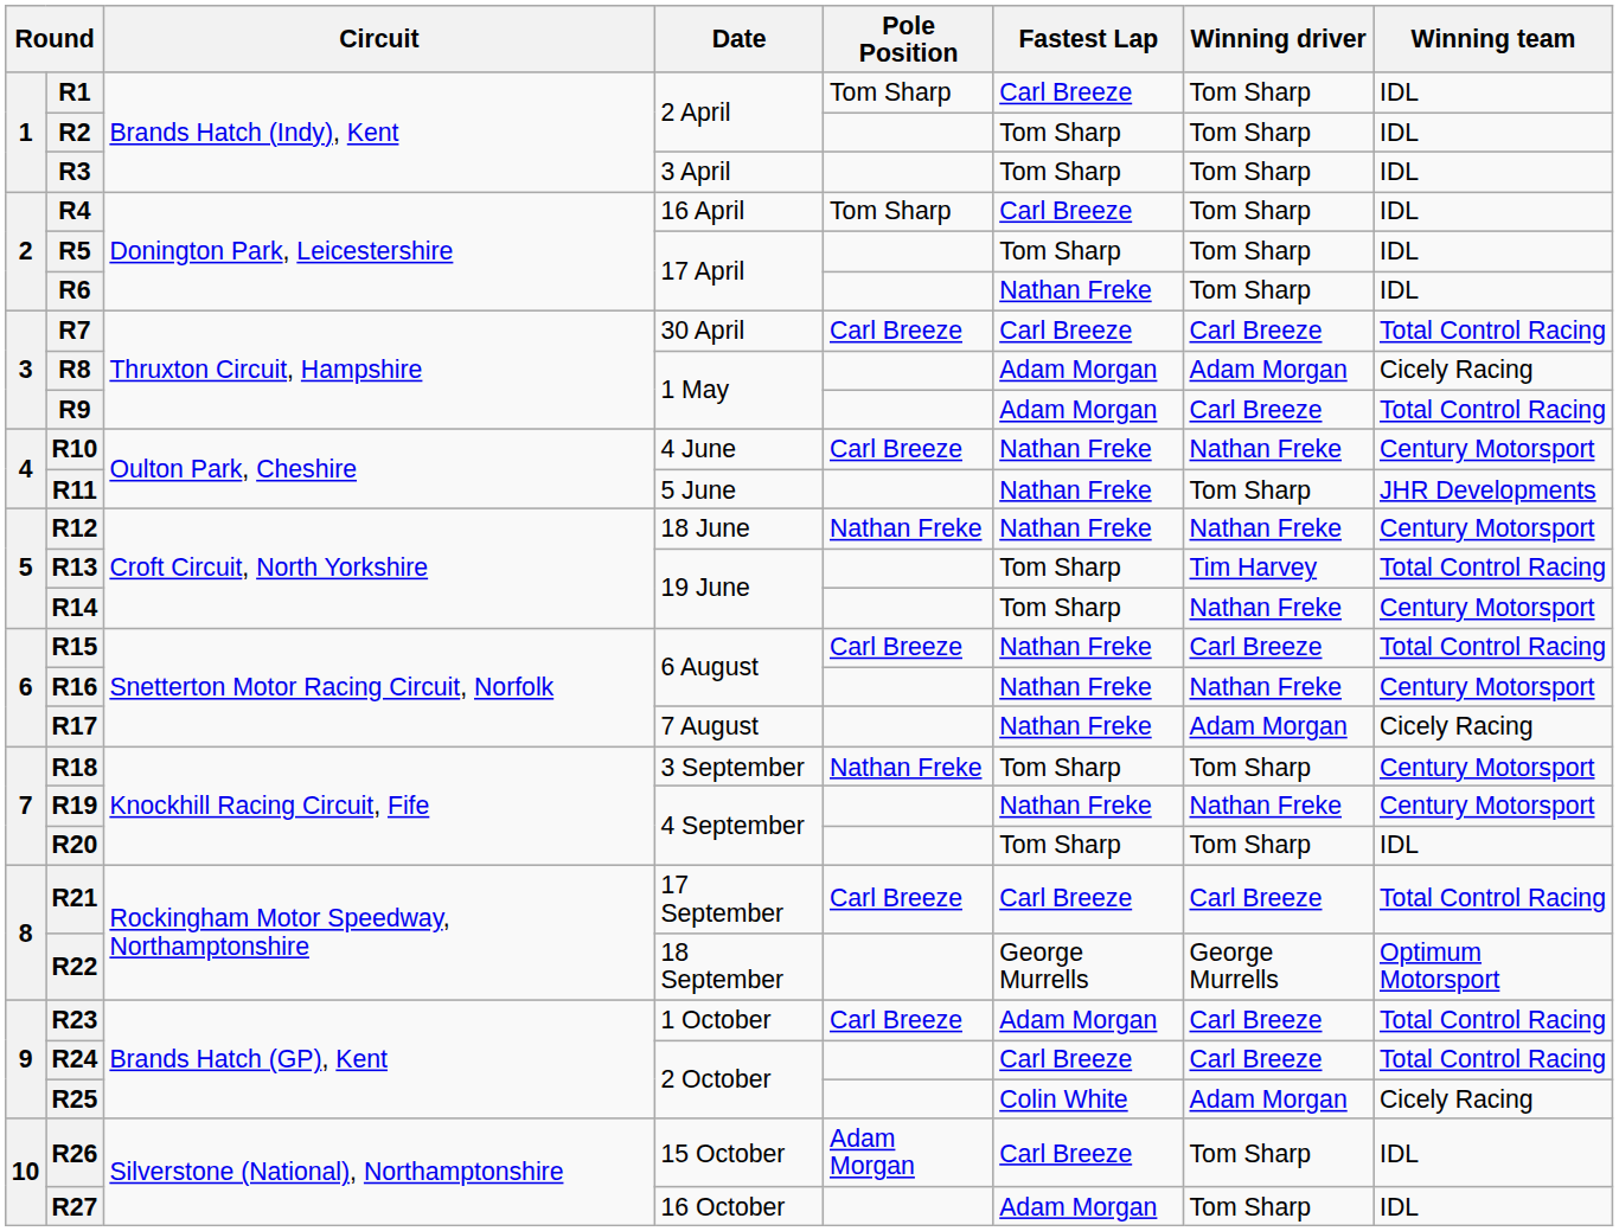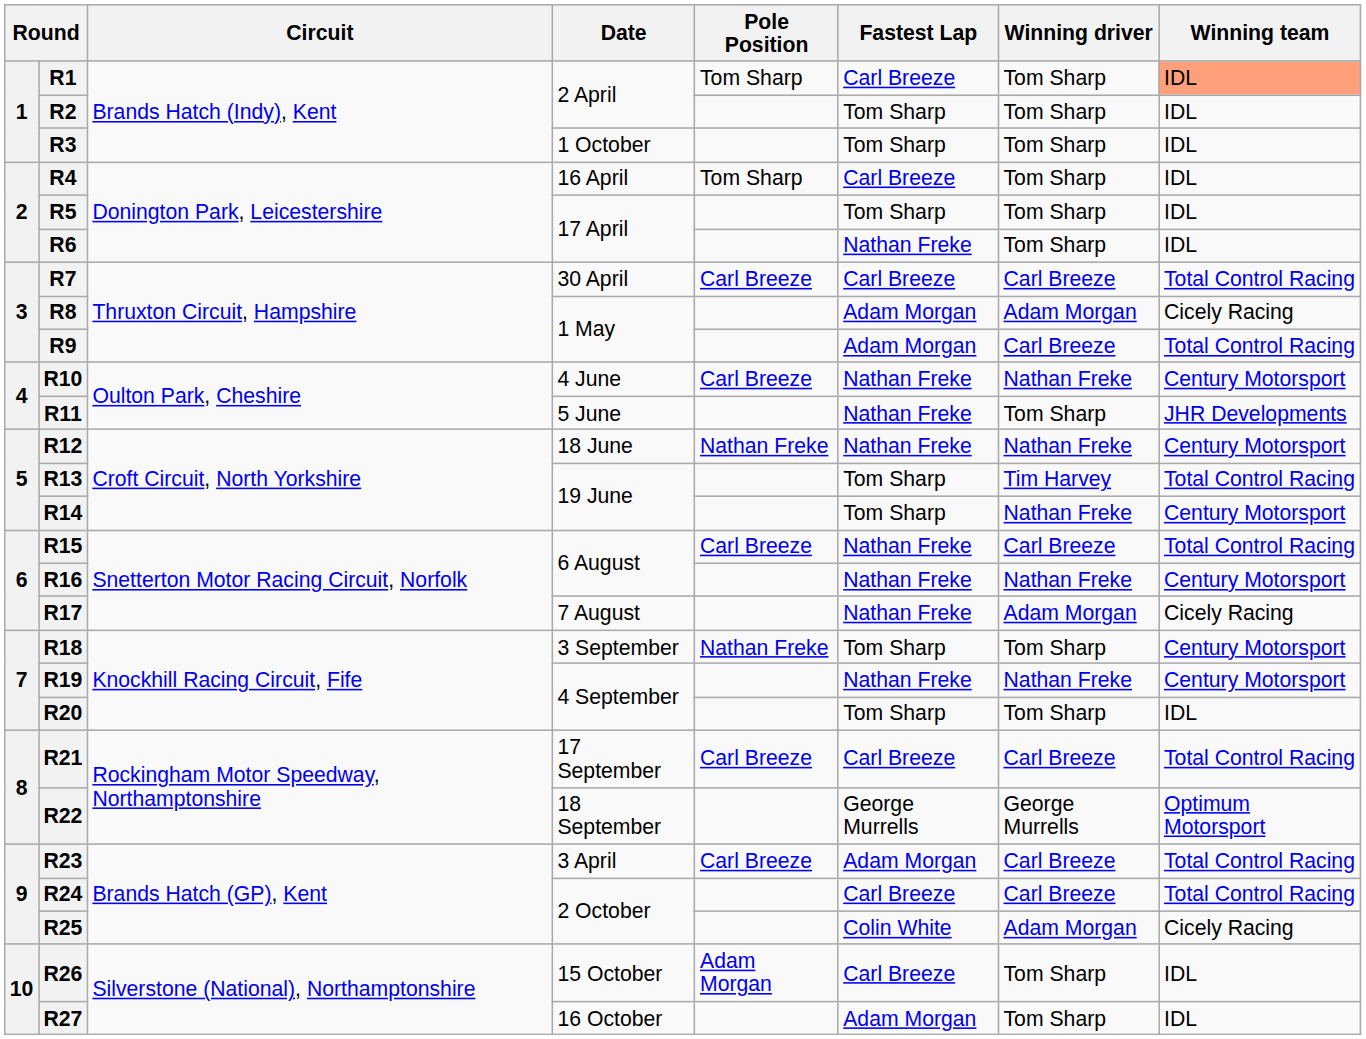 <table class="wikitable" style="font-size: 85%">
 <tr>
 <th colspan=2>Round</th>
 <th>Circuit</th>
 <th>Date</th>
 <th>Pole Position</th>
 <th>Fastest Lap</th>
 <th>Winning driver</th>
 <th>Winning team</th>
 </tr>
 <tr>
 <th rowspan=3>1</th>
 <th>R1</th>
 <td rowspan=3><a href='#'>Brands Hatch (Indy)</a>, <a href='#'>Kent</a></td>
 <td rowspan=2>2 April</td>
 <td> Tom Sharp</td>
 <td> <a href='#'>Carl Breeze</a></td>
 <td> Tom Sharp</td>
-<td>IDL</td>
+<td style="background: lightsalmon;">IDL</td>
 </tr>
 <tr>
 <th>R2</th>
 <td></td>
 <td> Tom Sharp</td>
 <td> Tom Sharp</td>
 <td>IDL</td>
 </tr>
 <tr>
 <th>R3</th>
-<td>3 April</td>
+<td>1 October</td>
 <td></td>
 <td> Tom Sharp</td>
 <td> Tom Sharp</td>
 <td>IDL</td>
 </tr>
 <tr>
 <th rowspan=3>2</th>
 <th>R4</th>
 <td rowspan=3><a href='#'>Donington Park</a>, <a href='#'>Leicestershire</a></td>
 <td>16 April</td>
 <td> Tom Sharp</td>
 <td> <a href='#'>Carl Breeze</a></td>
 <td> Tom Sharp</td>
 <td>IDL</td>
 </tr>
 <tr>
 <th>R5</th>
 <td rowspan=2>17 April</td>
 <td></td>
 <td> Tom Sharp</td>
 <td> Tom Sharp</td>
 <td>IDL</td>
 </tr>
 <tr>
 <th>R6</th>
 <td></td>
 <td> <a href='#'>Nathan Freke</a></td>
 <td> Tom Sharp</td>
 <td>IDL</td>
 </tr>
 <tr>
 <th rowspan=3>3</th>
 <th>R7</th>
 <td rowspan=3><a href='#'>Thruxton Circuit</a>, <a href='#'>Hampshire</a></td>
 <td>30 April</td>
 <td> <a href='#'>Carl Breeze</a></td>
 <td> <a href='#'>Carl Breeze</a></td>
 <td> <a href='#'>Carl Breeze</a></td>
 <td><a href='#'>Total Control Racing</a></td>
 </tr>
 <tr>
 <th>R8</th>
 <td rowspan=2>1 May</td>
 <td></td>
 <td> <a href='#'>Adam Morgan</a></td>
 <td> <a href='#'>Adam Morgan</a></td>
 <td>Cicely Racing</td>
 </tr>
 <tr>
 <th>R9</th>
 <td></td>
 <td> <a href='#'>Adam Morgan</a></td>
 <td> <a href='#'>Carl Breeze</a></td>
 <td><a href='#'>Total Control Racing</a></td>
 </tr>
 <tr>
 <th rowspan=2>4</th>
 <th>R10</th>
 <td rowspan=2><a href='#'>Oulton Park</a>, <a href='#'>Cheshire</a></td>
 <td>4 June</td>
 <td> <a href='#'>Carl Breeze</a></td>
 <td> <a href='#'>Nathan Freke</a></td>
 <td> <a href='#'>Nathan Freke</a></td>
 <td><a href='#'>Century Motorsport</a></td>
 </tr>
 <tr>
 <th>R11</th>
 <td>5 June</td>
 <td></td>
 <td> <a href='#'>Nathan Freke</a></td>
 <td> Tom Sharp</td>
 <td><a href='#'>JHR Developments</a></td>
 </tr>
 <tr>
 <th rowspan=3>5</th>
 <th>R12</th>
 <td rowspan=3><a href='#'>Croft Circuit</a>, <a href='#'>North Yorkshire</a></td>
 <td>18 June</td>
 <td> <a href='#'>Nathan Freke</a></td>
 <td> <a href='#'>Nathan Freke</a></td>
 <td> <a href='#'>Nathan Freke</a></td>
 <td><a href='#'>Century Motorsport</a></td>
 </tr>
 <tr>
 <th>R13</th>
 <td rowspan=2>19 June</td>
 <td></td>
 <td> Tom Sharp</td>
 <td> <a href='#'>Tim Harvey</a></td>
 <td><a href='#'>Total Control Racing</a></td>
 </tr>
 <tr>
 <th>R14</th>
 <td></td>
 <td> Tom Sharp</td>
 <td> <a href='#'>Nathan Freke</a></td>
 <td><a href='#'>Century Motorsport</a></td>
 </tr>
 <tr>
 <th rowspan=3>6</th>
 <th>R15</th>
 <td rowspan=3><a href='#'>Snetterton Motor Racing Circuit</a>, <a href='#'>Norfolk</a></td>
 <td rowspan=2>6 August</td>
 <td> <a href='#'>Carl Breeze</a></td>
 <td> <a href='#'>Nathan Freke</a></td>
 <td> <a href='#'>Carl Breeze</a></td>
 <td><a href='#'>Total Control Racing</a></td>
 </tr>
 <tr>
 <th>R16</th>
 <td></td>
 <td> <a href='#'>Nathan Freke</a></td>
 <td> <a href='#'>Nathan Freke</a></td>
 <td><a href='#'>Century Motorsport</a></td>
 </tr>
 <tr>
 <th>R17</th>
 <td>7 August</td>
 <td></td>
 <td> <a href='#'>Nathan Freke</a></td>
 <td> <a href='#'>Adam Morgan</a></td>
 <td>Cicely Racing</td>
 </tr>
 <tr>
 <th rowspan=3>7</th>
 <th>R18</th>
 <td rowspan=3><a href='#'>Knockhill Racing Circuit</a>, <a href='#'>Fife</a></td>
 <td>3 September</td>
 <td> <a href='#'>Nathan Freke</a></td>
 <td> Tom Sharp</td>
 <td> Tom Sharp</td>
 <td><a href='#'>Century Motorsport</a></td>
 </tr>
 <tr>
 <th>R19</th>
 <td rowspan=2>4 September</td>
 <td></td>
 <td> <a href='#'>Nathan Freke</a></td>
 <td> <a href='#'>Nathan Freke</a></td>
 <td><a href='#'>Century Motorsport</a></td>
 </tr>
 <tr>
 <th>R20</th>
 <td></td>
 <td> Tom Sharp</td>
 <td> Tom Sharp</td>
 <td>IDL</td>
 </tr>
 <tr>
 <th rowspan=2>8</th>
 <th>R21</th>
 <td rowspan=2><a href='#'>Rockingham Motor Speedway</a>, <a href='#'>Northamptonshire</a></td>
 <td>17 September</td>
 <td> <a href='#'>Carl Breeze</a></td>
 <td> <a href='#'>Carl Breeze</a></td>
 <td> <a href='#'>Carl Breeze</a></td>
 <td><a href='#'>Total Control Racing</a></td>
 </tr>
 <tr>
 <th>R22</th>
 <td>18 September</td>
 <td></td>
 <td> George Murrells</td>
 <td> George Murrells</td>
 <td><a href='#'>Optimum Motorsport</a></td>
 </tr>
 <tr>
 <th rowspan=3>9</th>
 <th>R23</th>
 <td rowspan=3><a href='#'>Brands Hatch (GP)</a>, <a href='#'>Kent</a></td>
-<td>1 October</td>
+<td>3 April</td>
 <td> <a href='#'>Carl Breeze</a></td>
 <td> <a href='#'>Adam Morgan</a></td>
 <td> <a href='#'>Carl Breeze</a></td>
 <td><a href='#'>Total Control Racing</a></td>
 </tr>
 <tr>
 <th>R24</th>
 <td rowspan=2>2 October</td>
 <td></td>
 <td> <a href='#'>Carl Breeze</a></td>
 <td> <a href='#'>Carl Breeze</a></td>
 <td><a href='#'>Total Control Racing</a></td>
 </tr>
 <tr>
 <th>R25</th>
 <td></td>
 <td> <a href='#'>Colin White</a></td>
 <td> <a href='#'>Adam Morgan</a></td>
 <td>Cicely Racing</td>
 </tr>
 <tr>
 <th rowspan=2>10</th>
 <th>R26</th>
 <td rowspan=2><a href='#'>Silverstone (National)</a>, <a href='#'>Northamptonshire</a></td>
 <td>15 October</td>
 <td> <a href='#'>Adam Morgan</a></td>
 <td> <a href='#'>Carl Breeze</a></td>
 <td> Tom Sharp</td>
 <td>IDL</td>
 </tr>
 <tr>
 <th>R27</th>
 <td>16 October</td>
 <td></td>
 <td> <a href='#'>Adam Morgan</a></td>
 <td> Tom Sharp</td>
 <td>IDL</td>
 </tr>
 </table>
